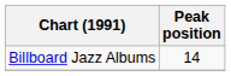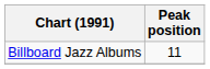 <table class="wikitable">
 <tr>
 <th>Chart (1991)</th>
 <th>Peak<br>position</th>
 </tr>
 <tr>
 <td><a href='#'>Billboard</a> Jazz Albums</td>
-<td align=center>14</td>
+<td align=center>11</td>
 </tr>
 <tr>
 </tr>
 </table>
